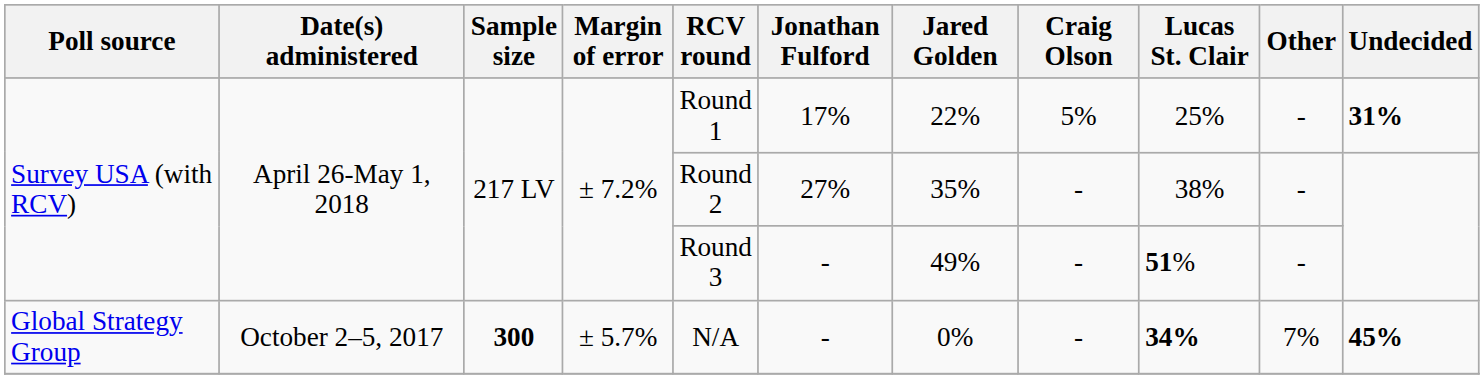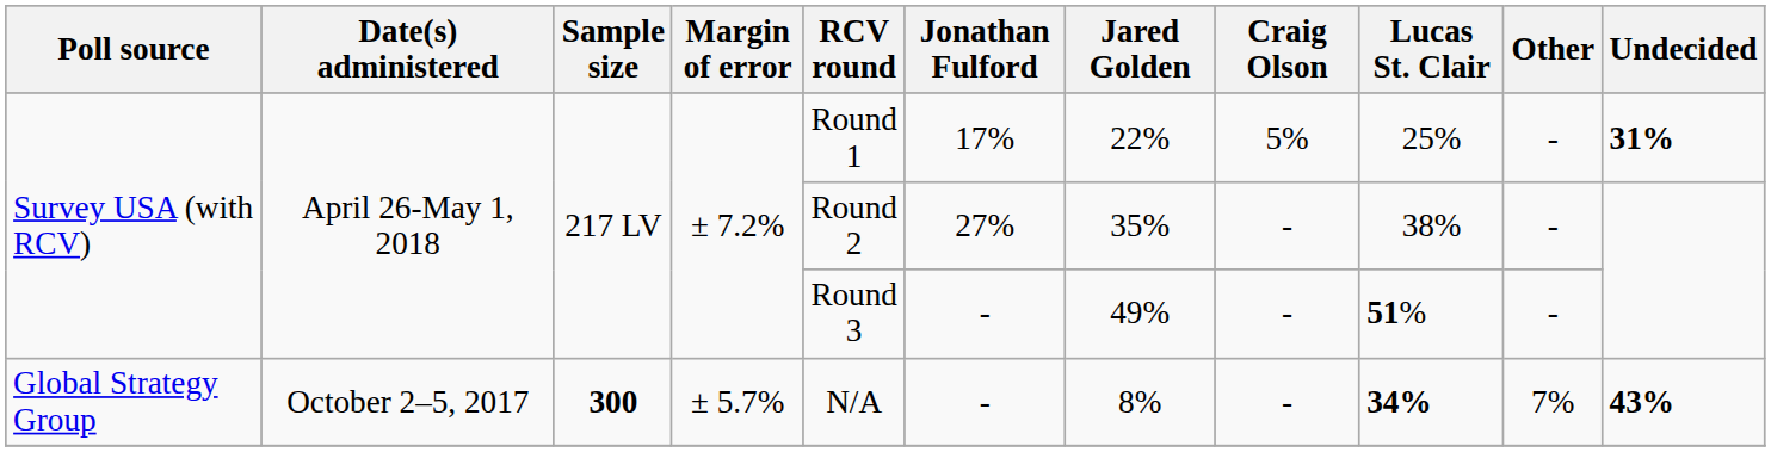 <table class="wikitable">
 <tr>
 <th style="width:150px;">Poll source</th>
 <th style="width:160px;">Date(s)<br>administered</th>
 <th>Sample<br>size</th>
 <th style="width:60px;">Margin<br>of error</th>
 <th>RCV<br>round</th>
 <th style="width:75px;">Jonathan<br>Fulford</th>
 <th style="width:75px;">Jared<br>Golden</th>
 <th style="width:75px;">Craig<br>Olson</th>
 <th style="width:75px;">Lucas<br>St. Clair</th>
 <th>Other</th>
 <th>Undecided</th>
 </tr>
 <tr>
 <td rowspan=3><a href='#'>Survey USA</a> (with <a href='#'>RCV</a>)</td>
 <td align="center" rowspan=3>April 26-May 1, 2018</td>
 <td align="center" rowspan=3>217 LV</td>
 <td align="center" rowspan=3>± 7.2%</td>
 <td align=center>Round 1</td>
 <td align="center">17%</td>
 <td align="center">22%</td>
 <td align="center">5%</td>
 <td align="center">25%</td>
 <td align="center">-</td>
 <td><strong>31%</strong></td>
 </tr>
 <tr>
 <td align=center>Round 2</td>
 <td align="center">27%</td>
 <td align="center">35%</td>
 <td align="center">-</td>
 <td align="center">38%</td>
 <td align="center">-</td>
 <td align="center" rowspan=2></td>
 </tr>
 <tr>
 <td align=center>Round 3</td>
 <td align="center">-</td>
 <td align="center">49%</td>
 <td align="center">-</td>
 <td><strong>51</strong>%</td>
 <td align="center">-</td>
 </tr>
 <tr>
 <td><a href='#'>Global Strategy Group</a></td>
 <td align="center">October 2–5, 2017</td>
 <td align="center"><strong>300</strong></td>
 <td align="center">± 5.7%</td>
 <td align="center">N/A</td>
 <td align="center">-</td>
-<td align="center">0%</td>
+<td align="center">8%</td>
 <td align="center">-</td>
 <td><strong>34%</strong></td>
 <td align="center">7%</td>
-<td><strong>45%</strong></td>
+<td><strong>43%</strong></td>
 </tr>
 <tr>
 </tr>
 </table>
